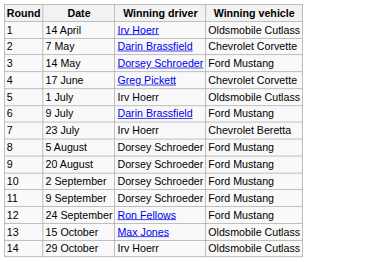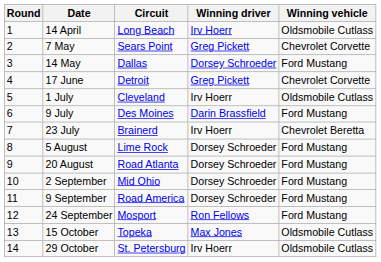 <table class="wikitable" style="font-size: 90%;">
 <tr>
 <th>Round</th>
 <th>Date</th>
+<th>Circuit</th>
 <th>Winning driver</th>
 <th>Winning vehicle</th>
 </tr>
 <tr>
 <td>1</td>
 <td>14 April</td>
+<td><a href='#'>Long Beach</a></td>
 <td> <a href='#'>Irv Hoerr</a></td>
 <td>Oldsmobile Cutlass</td>
 </tr>
 <tr>
 <td>2</td>
 <td>7 May</td>
-<td> <a href='#'>Darin Brassfield</a></td>
+<td><a href='#'>Sears Point</a></td>
+<td> <a href='#'>Greg Pickett</a></td>
 <td>Chevrolet Corvette</td>
 </tr>
 <tr>
 <td>3</td>
 <td>14 May</td>
+<td><a href='#'>Dallas</a></td>
 <td> <a href='#'>Dorsey Schroeder</a></td>
 <td>Ford Mustang</td>
 </tr>
 <tr>
 <td>4</td>
 <td>17 June</td>
+<td><a href='#'>Detroit</a></td>
 <td> <a href='#'>Greg Pickett</a></td>
 <td>Chevrolet Corvette</td>
 </tr>
 <tr>
 <td>5</td>
 <td>1 July</td>
+<td><a href='#'>Cleveland</a></td>
 <td> Irv Hoerr</td>
 <td>Oldsmobile Cutlass</td>
 </tr>
 <tr>
 <td>6</td>
 <td>9 July</td>
+<td><a href='#'>Des Moines</a></td>
 <td> <a href='#'>Darin Brassfield</a></td>
 <td>Ford Mustang</td>
 </tr>
 <tr>
 <td>7</td>
 <td>23 July</td>
+<td><a href='#'>Brainerd</a></td>
 <td> Irv Hoerr</td>
 <td>Chevrolet Beretta</td>
 </tr>
 <tr>
 <td>8</td>
 <td>5 August</td>
+<td><a href='#'>Lime Rock</a></td>
 <td> Dorsey Schroeder</td>
 <td>Ford Mustang</td>
 </tr>
 <tr>
 <td>9</td>
 <td>20 August</td>
+<td><a href='#'>Road Atlanta</a></td>
 <td> Dorsey Schroeder</td>
 <td>Ford Mustang</td>
 </tr>
 <tr>
 <td>10</td>
 <td>2 September</td>
+<td><a href='#'>Mid Ohio</a></td>
 <td> Dorsey Schroeder</td>
 <td>Ford Mustang</td>
 </tr>
 <tr>
 <td>11</td>
 <td>9 September</td>
+<td><a href='#'>Road America</a></td>
 <td> Dorsey Schroeder</td>
 <td>Ford Mustang</td>
 </tr>
 <tr>
 <td>12</td>
 <td>24 September</td>
+<td><a href='#'>Mosport</a></td>
 <td> <a href='#'>Ron Fellows</a></td>
 <td>Ford Mustang</td>
 </tr>
 <tr>
 <td>13</td>
 <td>15 October</td>
+<td><a href='#'>Topeka</a></td>
 <td> <a href='#'>Max Jones</a></td>
 <td>Oldsmobile Cutlass</td>
 </tr>
 <tr>
 <td>14</td>
 <td>29 October</td>
+<td><a href='#'>St. Petersburg</a></td>
 <td> Irv Hoerr</td>
 <td>Oldsmobile Cutlass</td>
 </tr>
 </table>
